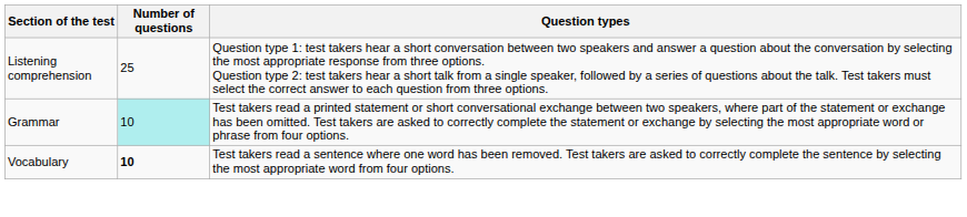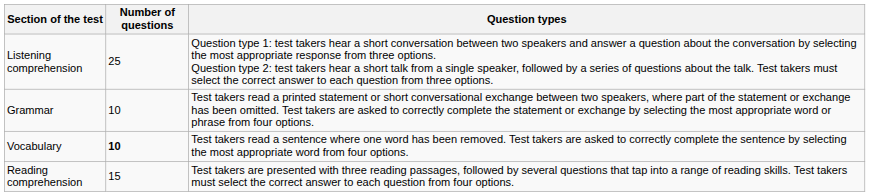 <table class="wikitable">
 <tr>
 <th>Section of the test</th>
 <th>Number of questions</th>
 <th>Question types</th>
 </tr>
 <tr>
 <td>Listening comprehension</td>
 <td>25</td>
 <td>Question type 1: test takers hear a short conversation between two speakers and answer a question about the conversation by selecting the most appropriate response from three options.<br>Question type 2: test takers hear a short talk from a single speaker, followed by a series of questions about the talk. Test takers must select the correct answer to each question from three options.</td>
 </tr>
 <tr>
 <td>Grammar</td>
-<td style="background: paleturquoise;">10</td>
+<td>10</td>
 <td>Test takers read a printed statement or short conversational exchange between two speakers, where part of the statement or exchange has been omitted. Test takers are asked to correctly complete the statement or exchange by selecting the most appropriate word or phrase from four options.</td>
 </tr>
 <tr>
 <td>Vocabulary</td>
 <td><strong>10</strong></td>
 <td>Test takers read a sentence where one word has been removed. Test takers are asked to correctly complete the sentence by selecting the most appropriate word from four options.</td>
 </tr>
+<tr>
+<td>Reading comprehension</td>
+<td>15</td>
+<td>Test takers are presented with three reading passages, followed by several questions that tap into a range of reading skills. Test takers must select the correct answer to each question from four options.</td>
+</tr>
 </table>
